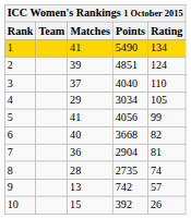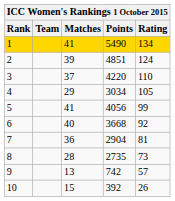 <table class="wikitable" stp;">
 <tr>
 <th colspan="5">ICC Women's Rankings <small>1 October 2015</small></th>
 </tr>
 <tr>
 <th>Rank</th>
 <th>Team</th>
 <th>Matches</th>
 <th>Points</th>
 <th>Rating</th>
 </tr>
 <tr style="background:gold">
 <td>1</td>
 <td style="text-align:left"></td>
 <td>41</td>
 <td>5490</td>
 <td>134</td>
 </tr>
 <tr>
 <td>2</td>
 <td style="text-align:left"></td>
 <td>39</td>
 <td>4851</td>
 <td>124</td>
 </tr>
 <tr>
 <td>3</td>
 <td style="text-align:left"></td>
 <td>37</td>
-<td>4040</td>
+<td>4220</td>
 <td>110</td>
 </tr>
 <tr>
 <td>4</td>
 <td style="text-align:left"></td>
 <td>29</td>
 <td>3034</td>
 <td>105</td>
 </tr>
 <tr>
 <td>5</td>
 <td style="text-align:left"></td>
 <td>41</td>
 <td>4056</td>
 <td>99</td>
 </tr>
 <tr>
 <td>6</td>
 <td style="text-align:left"></td>
 <td>40</td>
 <td>3668</td>
-<td>82</td>
+<td>92</td>
 </tr>
 <tr>
 <td>7</td>
 <td style="text-align:left"></td>
 <td>36</td>
 <td>2904</td>
 <td>81</td>
 </tr>
 <tr>
 <td>8</td>
 <td style="text-align:left"></td>
 <td>28</td>
 <td>2735</td>
-<td>74</td>
+<td>73</td>
 </tr>
 <tr>
 <td>9</td>
 <td style="text-align:left"></td>
 <td>13</td>
 <td>742</td>
 <td>57</td>
 </tr>
 <tr>
 <td>10</td>
 <td style="text-align:left"></td>
 <td>15</td>
 <td>392</td>
 <td>26</td>
 </tr>
 </table>
